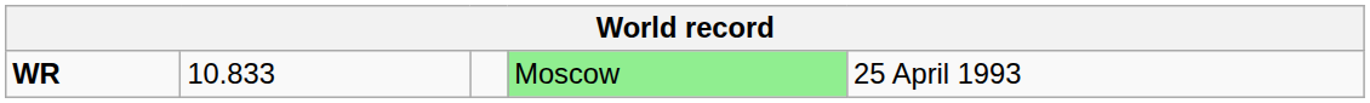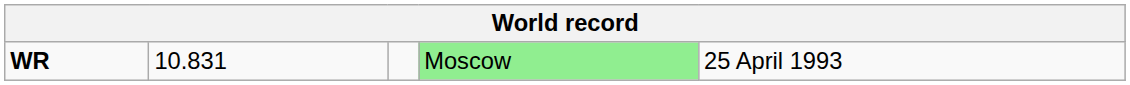 <table class="wikitable" width=60%>
 <tr>
 <th colspan=5>World record</th>
 </tr>
 <tr>
 <td><strong>WR</strong></td>
-<td>10.833</td>
+<td>10.831</td>
 <td></td>
 <td style="background: lightgreen;">Moscow </td>
 <td>25 April 1993</td>
 </tr>
 </table>
